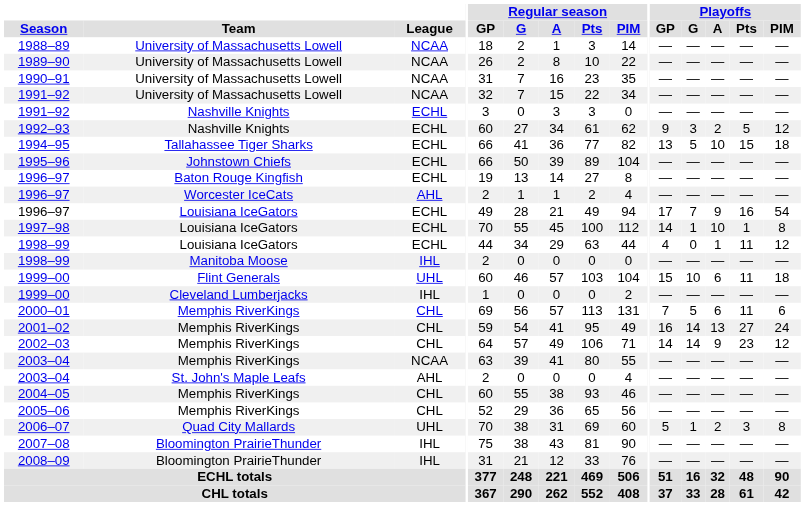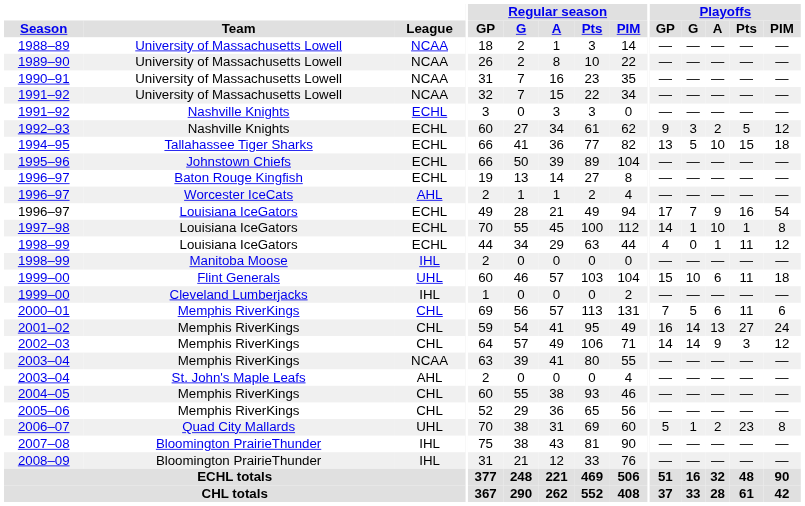 <table border="0" cellpadding="1" cellspacing="0" style="text-align:center; width:60em">
 <tr bgcolor="#e0e0e0">
 <th colspan="3" bgcolor="#ffffff"></th>
 <th rowspan="99" bgcolor="#ffffff"></th>
 <th colspan="5"><a href='#'>Regular season</a></th>
 <th rowspan="99" bgcolor="#ffffff"></th>
 <th colspan="5"><a href='#'>Playoffs</a></th>
 </tr>
 <tr bgcolor="#e0e0e0">
 <th><a href='#'>Season</a></th>
 <th>Team</th>
 <th>League</th>
 <th>GP</th>
 <th><a href='#'>G</a></th>
 <th><a href='#'>A</a></th>
 <th><a href='#'>Pts</a></th>
 <th><a href='#'>PIM</a></th>
 <th>GP</th>
 <th>G</th>
 <th>A</th>
 <th>Pts</th>
 <th>PIM</th>
 </tr>
 <tr>
 <td><a href='#'>1988–89</a></td>
 <td><a href='#'>University of Massachusetts Lowell</a></td>
 <td><a href='#'>NCAA</a></td>
 <td>18</td>
 <td>2</td>
 <td>1</td>
 <td>3</td>
 <td>14</td>
 <td>—</td>
 <td>—</td>
 <td>—</td>
 <td>—</td>
 <td>—</td>
 </tr>
 <tr bgcolor="#f0f0f0">
 <td><a href='#'>1989–90</a></td>
 <td>University of Massachusetts Lowell</td>
 <td>NCAA</td>
 <td>26</td>
 <td>2</td>
 <td>8</td>
 <td>10</td>
 <td>22</td>
 <td>—</td>
 <td>—</td>
 <td>—</td>
 <td>—</td>
 <td>—</td>
 </tr>
 <tr>
 <td><a href='#'>1990–91</a></td>
 <td>University of Massachusetts Lowell</td>
 <td>NCAA</td>
 <td>31</td>
 <td>7</td>
 <td>16</td>
 <td>23</td>
 <td>35</td>
 <td>—</td>
 <td>—</td>
 <td>—</td>
 <td>—</td>
 <td>—</td>
 </tr>
 <tr bgcolor="#f0f0f0">
 <td><a href='#'>1991–92</a></td>
 <td>University of Massachusetts Lowell</td>
 <td>NCAA</td>
 <td>32</td>
 <td>7</td>
 <td>15</td>
 <td>22</td>
 <td>34</td>
 <td>—</td>
 <td>—</td>
 <td>—</td>
 <td>—</td>
 <td>—</td>
 </tr>
 <tr>
 <td><a href='#'>1991–92</a></td>
 <td><a href='#'>Nashville Knights</a></td>
 <td><a href='#'>ECHL</a></td>
 <td>3</td>
 <td>0</td>
 <td>3</td>
 <td>3</td>
 <td>0</td>
 <td>—</td>
 <td>—</td>
 <td>—</td>
 <td>—</td>
 <td>—</td>
 </tr>
 <tr bgcolor="#f0f0f0">
 <td><a href='#'>1992–93</a></td>
 <td>Nashville Knights</td>
 <td>ECHL</td>
 <td>60</td>
 <td>27</td>
 <td>34</td>
 <td>61</td>
 <td>62</td>
 <td>9</td>
 <td>3</td>
 <td>2</td>
 <td>5</td>
 <td>12</td>
 </tr>
 <tr>
 <td><a href='#'>1994–95</a></td>
 <td><a href='#'>Tallahassee Tiger Sharks</a></td>
 <td>ECHL</td>
 <td>66</td>
 <td>41</td>
 <td>36</td>
 <td>77</td>
 <td>82</td>
 <td>13</td>
 <td>5</td>
 <td>10</td>
 <td>15</td>
 <td>18</td>
 </tr>
 <tr bgcolor="#f0f0f0">
 <td><a href='#'>1995–96</a></td>
 <td><a href='#'>Johnstown Chiefs</a></td>
 <td>ECHL</td>
 <td>66</td>
 <td>50</td>
 <td>39</td>
 <td>89</td>
 <td>104</td>
 <td>—</td>
 <td>—</td>
 <td>—</td>
 <td>—</td>
 <td>—</td>
 </tr>
 <tr>
 <td><a href='#'>1996–97</a></td>
 <td><a href='#'>Baton Rouge Kingfish</a></td>
 <td>ECHL</td>
 <td>19</td>
 <td>13</td>
 <td>14</td>
 <td>27</td>
 <td>8</td>
 <td>—</td>
 <td>—</td>
 <td>—</td>
 <td>—</td>
 <td>—</td>
 </tr>
 <tr bgcolor="#f0f0f0">
 <td><a href='#'>1996–97</a></td>
 <td><a href='#'>Worcester IceCats</a></td>
 <td><a href='#'>AHL</a></td>
 <td>2</td>
 <td>1</td>
 <td>1</td>
 <td>2</td>
 <td>4</td>
 <td>—</td>
 <td>—</td>
 <td>—</td>
 <td>—</td>
 <td>—</td>
 </tr>
 <tr>
 <td 1996–97 ECHL season>1996–97</td>
 <td><a href='#'>Louisiana IceGators</a></td>
 <td>ECHL</td>
 <td>49</td>
 <td>28</td>
 <td>21</td>
 <td>49</td>
 <td>94</td>
 <td>17</td>
 <td>7</td>
 <td>9</td>
 <td>16</td>
 <td>54</td>
 </tr>
 <tr bgcolor="#f0f0f0">
 <td><a href='#'>1997–98</a></td>
 <td>Louisiana IceGators</td>
 <td>ECHL</td>
 <td>70</td>
 <td>55</td>
 <td>45</td>
 <td>100</td>
 <td>112</td>
 <td>14</td>
 <td>1</td>
 <td>10</td>
 <td>1</td>
 <td>8</td>
 </tr>
 <tr>
 <td><a href='#'>1998–99</a></td>
 <td>Louisiana IceGators</td>
 <td>ECHL</td>
 <td>44</td>
 <td>34</td>
 <td>29</td>
 <td>63</td>
 <td>44</td>
 <td>4</td>
 <td>0</td>
 <td>1</td>
 <td>11</td>
 <td>12</td>
 </tr>
 <tr bgcolor="#f0f0f0">
 <td><a href='#'>1998–99</a></td>
 <td><a href='#'>Manitoba Moose</a></td>
 <td><a href='#'>IHL</a></td>
 <td>2</td>
 <td>0</td>
 <td>0</td>
 <td>0</td>
 <td>0</td>
 <td>—</td>
 <td>—</td>
 <td>—</td>
 <td>—</td>
 <td>—</td>
 </tr>
 <tr>
 <td><a href='#'>1999–00</a></td>
 <td><a href='#'>Flint Generals</a></td>
 <td><a href='#'>UHL</a></td>
 <td>60</td>
 <td>46</td>
 <td>57</td>
 <td>103</td>
 <td>104</td>
 <td>15</td>
 <td>10</td>
 <td>6</td>
 <td>11</td>
 <td>18</td>
 </tr>
 <tr bgcolor="#f0f0f0">
 <td><a href='#'>1999–00</a></td>
 <td><a href='#'>Cleveland Lumberjacks</a></td>
 <td>IHL</td>
 <td>1</td>
 <td>0</td>
 <td>0</td>
 <td>0</td>
 <td>2</td>
 <td>—</td>
 <td>—</td>
 <td>—</td>
 <td>—</td>
 <td>—</td>
 </tr>
 <tr>
 <td><a href='#'>2000–01</a></td>
 <td><a href='#'>Memphis RiverKings</a></td>
 <td><a href='#'>CHL</a></td>
 <td>69</td>
 <td>56</td>
 <td>57</td>
 <td>113</td>
 <td>131</td>
 <td>7</td>
 <td>5</td>
 <td>6</td>
 <td>11</td>
 <td>6</td>
 </tr>
 <tr bgcolor="#f0f0f0">
 <td><a href='#'>2001–02</a></td>
 <td>Memphis RiverKings</td>
 <td>CHL</td>
 <td>59</td>
 <td>54</td>
 <td>41</td>
 <td>95</td>
 <td>49</td>
 <td>16</td>
 <td>14</td>
 <td>13</td>
 <td>27</td>
 <td>24</td>
 </tr>
 <tr>
 <td><a href='#'>2002–03</a></td>
 <td>Memphis RiverKings</td>
 <td>CHL</td>
 <td>64</td>
 <td>57</td>
 <td>49</td>
 <td>106</td>
 <td>71</td>
 <td>14</td>
 <td>14</td>
 <td>9</td>
-<td>23</td>
+<td>3</td>
 <td>12</td>
 </tr>
 <tr bgcolor="#f0f0f0">
 <td><a href='#'>2003–04</a></td>
 <td>Memphis RiverKings</td>
 <td>NCAA</td>
 <td>63</td>
 <td>39</td>
 <td>41</td>
 <td>80</td>
 <td>55</td>
 <td>—</td>
 <td>—</td>
 <td>—</td>
 <td>—</td>
 <td>—</td>
 </tr>
 <tr>
 <td><a href='#'>2003–04</a></td>
 <td><a href='#'>St. John's Maple Leafs</a></td>
 <td>AHL</td>
 <td>2</td>
 <td>0</td>
 <td>0</td>
 <td>0</td>
 <td>4</td>
 <td>—</td>
 <td>—</td>
 <td>—</td>
 <td>—</td>
 <td>—</td>
 </tr>
 <tr bgcolor="#f0f0f0">
 <td><a href='#'>2004–05</a></td>
 <td>Memphis RiverKings</td>
 <td>CHL</td>
 <td>60</td>
 <td>55</td>
 <td>38</td>
 <td>93</td>
 <td>46</td>
 <td>—</td>
 <td>—</td>
 <td>—</td>
 <td>—</td>
 <td>—</td>
 </tr>
 <tr>
 <td><a href='#'>2005–06</a></td>
 <td>Memphis RiverKings</td>
 <td>CHL</td>
 <td>52</td>
 <td>29</td>
 <td>36</td>
 <td>65</td>
 <td>56</td>
 <td>—</td>
 <td>—</td>
 <td>—</td>
 <td>—</td>
 <td>—</td>
 </tr>
 <tr bgcolor="#f0f0f0">
 <td><a href='#'>2006–07</a></td>
 <td><a href='#'>Quad City Mallards</a></td>
 <td>UHL</td>
 <td>70</td>
 <td>38</td>
 <td>31</td>
 <td>69</td>
 <td>60</td>
 <td>5</td>
 <td>1</td>
 <td>2</td>
-<td>3</td>
+<td>23</td>
 <td>8</td>
 </tr>
 <tr>
 <td><a href='#'>2007–08</a></td>
 <td><a href='#'>Bloomington PrairieThunder</a></td>
 <td>IHL</td>
 <td>75</td>
 <td>38</td>
 <td>43</td>
 <td>81</td>
 <td>90</td>
 <td>—</td>
 <td>—</td>
 <td>—</td>
 <td>—</td>
 <td>—</td>
 </tr>
 <tr bgcolor="#f0f0f0">
 <td><a href='#'>2008–09</a></td>
 <td>Bloomington PrairieThunder</td>
 <td>IHL</td>
 <td>31</td>
 <td>21</td>
 <td>12</td>
 <td>33</td>
 <td>76</td>
 <td>—</td>
 <td>—</td>
 <td>—</td>
 <td>—</td>
 <td>—</td>
 </tr>
 <tr>
 </tr>
 <tr ALIGN="center" bgcolor="#e0e0e0">
 <th colspan="3">ECHL totals</th>
 <th ALIGN="center">377</th>
 <th ALIGN="center">248</th>
 <th ALIGN="center">221</th>
 <th ALIGN="center">469</th>
 <th ALIGN="center">506</th>
 <th ALIGN="center">51</th>
 <th ALIGN="center">16</th>
 <th ALIGN="center">32</th>
 <th ALIGN="center">48</th>
 <th ALIGN="center">90</th>
 </tr>
 <tr>
 </tr>
 <tr ALIGN="center" bgcolor="#e0e0e0">
 <th colspan="3">CHL totals</th>
 <th ALIGN="center">367</th>
 <th ALIGN="center">290</th>
 <th ALIGN="center">262</th>
 <th ALIGN="center">552</th>
 <th ALIGN="center">408</th>
 <th ALIGN="center">37</th>
 <th ALIGN="center">33</th>
 <th ALIGN="center">28</th>
 <th ALIGN="center">61</th>
 <th ALIGN="center">42</th>
 </tr>
 </table>
